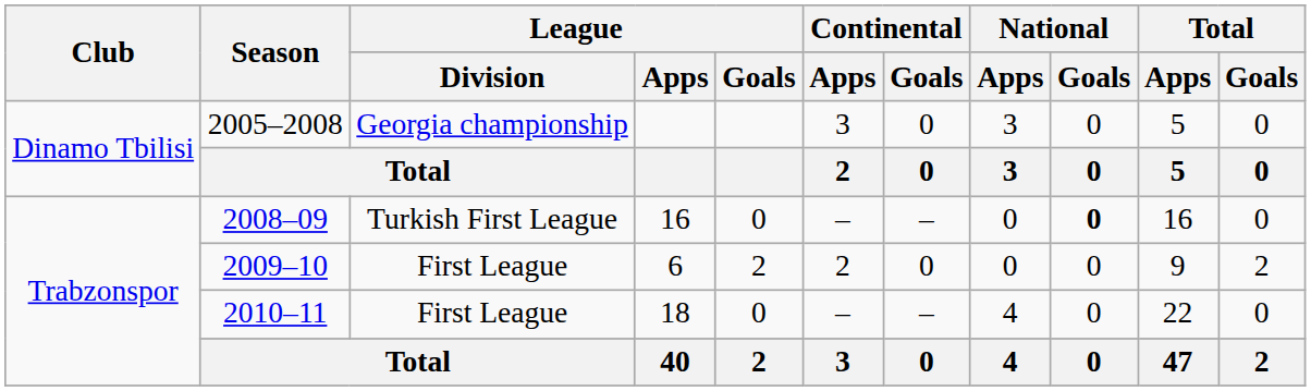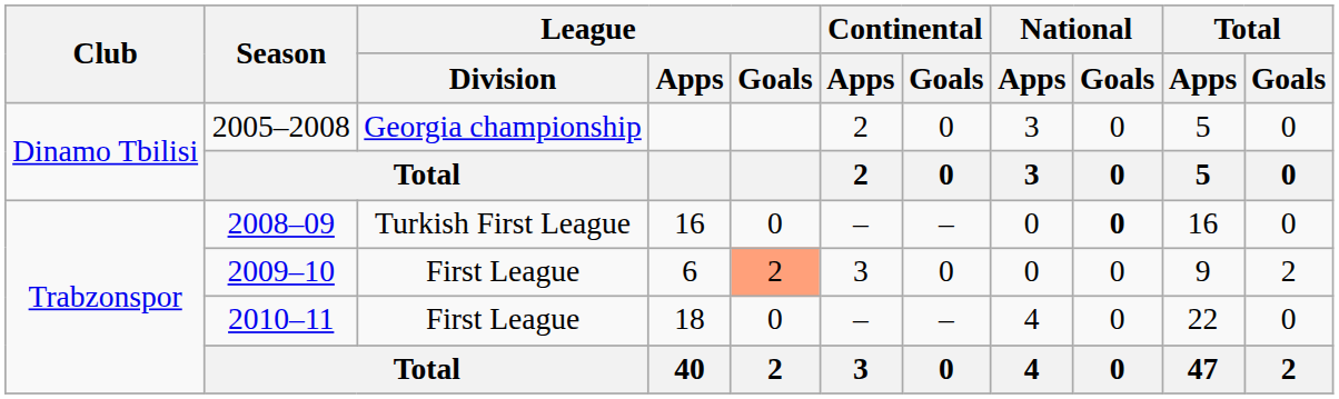 <table class="wikitable" style="text-align: center;">
 <tr>
 <th rowspan=2>Club</th>
 <th rowspan=2>Season</th>
 <th colspan=3>League</th>
 <th colspan=2>Continental</th>
 <th colspan=2>National</th>
 <th colspan=2>Total</th>
 </tr>
 <tr>
 <th>Division</th>
 <th>Apps</th>
 <th>Goals</th>
 <th>Apps</th>
 <th>Goals</th>
 <th>Apps</th>
 <th>Goals</th>
 <th>Apps</th>
 <th>Goals</th>
 </tr>
 <tr>
 <td rowspan=2><a href='#'>Dinamo Tbilisi</a></td>
 <td>2005–2008</td>
 <td><a href='#'>Georgia championship</a></td>
 <td></td>
 <td></td>
-<td>3</td>
+<td>2</td>
 <td>0</td>
 <td>3</td>
 <td>0</td>
 <td>5</td>
 <td>0</td>
 </tr>
 <tr>
 <th colspan=2>Total</th>
 <th></th>
 <th></th>
 <th>2</th>
 <th>0</th>
 <th>3</th>
 <th>0</th>
 <th>5</th>
 <th>0</th>
 </tr>
 <tr>
 <td rowspan=4><a href='#'>Trabzonspor</a></td>
 <td><a href='#'>2008–09</a></td>
 <td>Turkish First League</td>
 <td>16</td>
 <td>0</td>
 <td>–</td>
 <td>–</td>
 <td>0</td>
 <td><strong>0</strong></td>
 <td>16</td>
 <td>0</td>
 </tr>
 <tr>
 <td><a href='#'>2009–10</a></td>
 <td>First League</td>
 <td>6</td>
-<td>2</td>
-<td>2</td>
+<td style="background: lightsalmon;">2</td>
+<td>3</td>
 <td>0</td>
 <td>0</td>
 <td>0</td>
 <td>9</td>
 <td>2</td>
 </tr>
 <tr>
 <td><a href='#'>2010–11</a></td>
 <td>First League</td>
 <td>18</td>
 <td>0</td>
 <td>–</td>
 <td>–</td>
 <td>4</td>
 <td>0</td>
 <td>22</td>
 <td>0</td>
 </tr>
 <tr>
 <th colspan=2>Total</th>
 <th>40</th>
 <th>2</th>
 <th>3</th>
 <th>0</th>
 <th>4</th>
 <th>0</th>
 <th>47</th>
 <th>2</th>
 </tr>
 </table>
